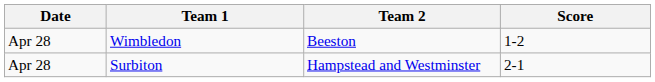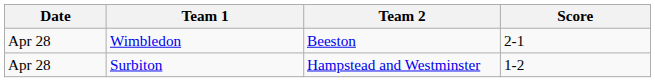 <table class="wikitable">
 <tr>
 <th width=100>Date</th>
 <th width=200>Team 1</th>
 <th width=200>Team 2</th>
 <th width=150>Score</th>
 </tr>
 <tr>
 <td>Apr 28</td>
 <td><a href='#'>Wimbledon</a></td>
 <td><a href='#'>Beeston</a></td>
-<td>1-2</td>
+<td>2-1</td>
 </tr>
 <tr>
 <td>Apr 28</td>
 <td><a href='#'>Surbiton</a></td>
 <td><a href='#'>Hampstead and Westminster</a></td>
-<td>2-1</td>
+<td>1-2</td>
 </tr>
 </table>
